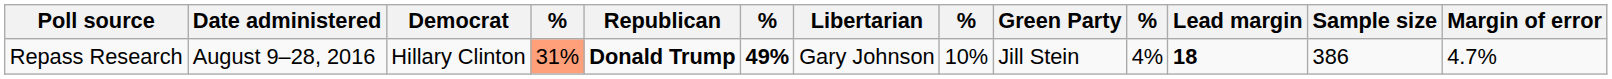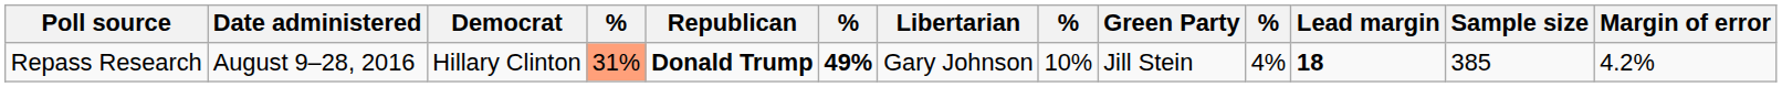 <table class="wikitable">
 <tr>
 <th>Poll source</th>
 <th>Date administered</th>
 <th>Democrat</th>
 <th>%</th>
 <th>Republican</th>
 <th>%</th>
 <th>Libertarian</th>
 <th>%</th>
 <th>Green Party</th>
 <th>%</th>
 <th>Lead margin</th>
 <th>Sample size</th>
 <th>Margin of error</th>
 </tr>
 <tr>
 <td>Repass Research</td>
 <td>August 9–28, 2016</td>
 <td>Hillary Clinton</td>
 <td style="background: lightsalmon;">31%</td>
 <td><strong>Donald Trump</strong></td>
 <td><strong>49%</strong></td>
 <td>Gary Johnson</td>
 <td>10%</td>
 <td>Jill Stein</td>
 <td>4%</td>
 <td><strong>18</strong></td>
-<td>386</td>
-<td>4.7%</td>
+<td>385</td>
+<td>4.2%</td>
 </tr>
 </table>
